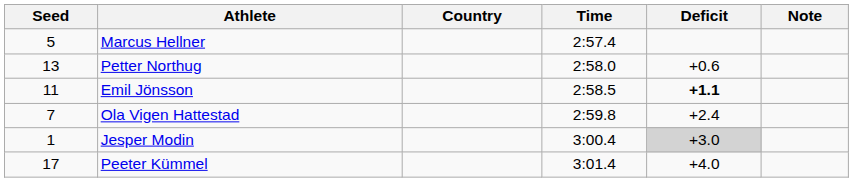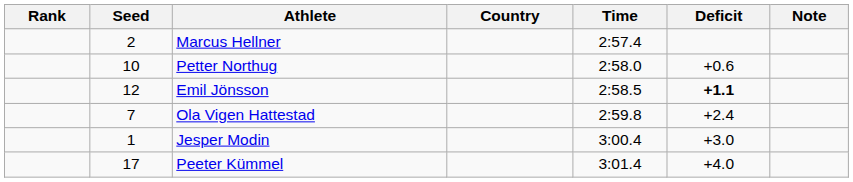 <table class="wikitable sortable" style="text-align:center" width=55%>
 <tr>
+<th>Rank</th>
 <th>Seed</th>
 <th>Athlete</th>
 <th>Country</th>
 <th>Time</th>
 <th>Deficit</th>
 <th>Note</th>
 </tr>
 <tr>
-<td>5</td>
+<td></td>
+<td>2</td>
 <td align=left><a href='#'>Marcus Hellner</a></td>
 <td align=left></td>
 <td>2:57.4</td>
 <td></td>
 <td></td>
 </tr>
 <tr>
-<td>13</td>
+<td></td>
+<td>10</td>
 <td align=left><a href='#'>Petter Northug</a></td>
 <td align=left></td>
 <td>2:58.0</td>
 <td>+0.6</td>
 <td></td>
 </tr>
 <tr>
-<td>11</td>
+<td></td>
+<td>12</td>
 <td align=left><a href='#'>Emil Jönsson</a></td>
 <td align=left></td>
 <td>2:58.5</td>
 <td><strong>+1.1</strong></td>
 <td></td>
 </tr>
 <tr>
+<td></td>
 <td>7</td>
 <td align=left><a href='#'>Ola Vigen Hattestad</a></td>
 <td align=left></td>
 <td>2:59.8</td>
 <td>+2.4</td>
 <td></td>
 </tr>
 <tr>
+<td></td>
 <td>1</td>
 <td align=left><a href='#'>Jesper Modin</a></td>
 <td align=left></td>
 <td>3:00.4</td>
-<td style="background: lightgrey;">+3.0</td>
+<td>+3.0</td>
 <td></td>
 </tr>
 <tr>
+<td></td>
 <td>17</td>
 <td align=left><a href='#'>Peeter Kümmel</a></td>
 <td align=left></td>
 <td>3:01.4</td>
 <td>+4.0</td>
 <td></td>
 </tr>
 </table>
